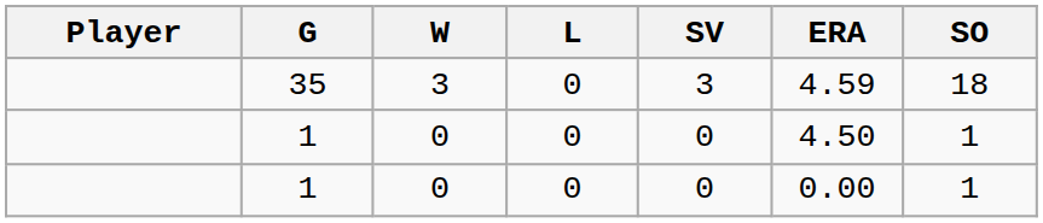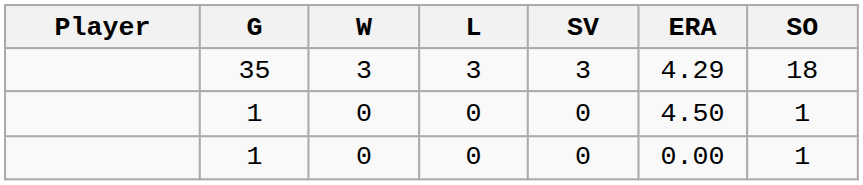 <table class="wikitable sortable">
 <tr>
 <th bgcolor="#DDDDFF" width="16%">Player</th>
 <th bgcolor="#DDDDFF" width="9%">G</th>
 <th bgcolor="#DDDDFF" width="9%">W</th>
 <th bgcolor="#DDDDFF" width="9%">L</th>
 <th bgcolor="#DDDDFF" width="9%">SV</th>
 <th bgcolor="#DDDDFF" width="9%">ERA</th>
 <th bgcolor="#DDDDFF" width="9%">SO</th>
 </tr>
 <tr align="center">
 <td></td>
 <td>35</td>
 <td>3</td>
-<td>0</td>
 <td>3</td>
-<td>4.59</td>
+<td>3</td>
+<td>4.29</td>
 <td>18</td>
 </tr>
 <tr align="center">
 <td></td>
 <td>1</td>
 <td>0</td>
 <td>0</td>
 <td>0</td>
 <td>4.50</td>
 <td>1</td>
 </tr>
 <tr align="center">
 <td></td>
 <td>1</td>
 <td>0</td>
 <td>0</td>
 <td>0</td>
 <td>0.00</td>
 <td>1</td>
 </tr>
 </table>
